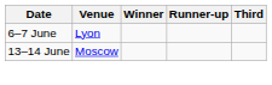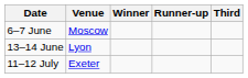 <table class="wikitable">
 <tr>
 <th>Date</th>
 <th>Venue</th>
 <th>Winner</th>
 <th>Runner-up</th>
 <th>Third</th>
 </tr>
 <tr>
 <td>6–7 June</td>
+<td> <a href='#'>Moscow</a></td>
+<td></td>
+<td></td>
+<td></td>
+</tr>
+<tr>
+<td>13–14 June</td>
 <td> <a href='#'>Lyon</a></td>
 <td></td>
 <td></td>
 <td></td>
 </tr>
 <tr>
-<td>13–14 June</td>
-<td> <a href='#'>Moscow</a></td>
+<td>11–12 July</td>
+<td> <a href='#'>Exeter</a></td>
 <td></td>
 <td></td>
 <td></td>
 </tr>
 </table>
